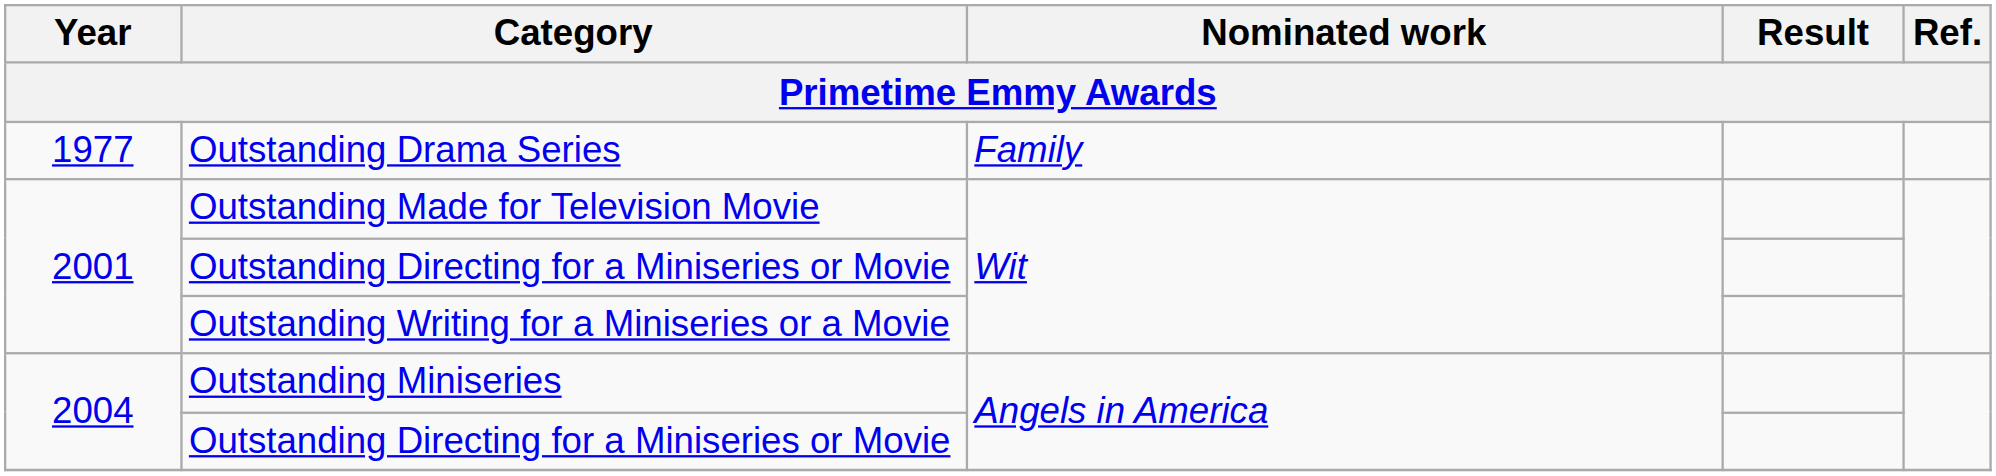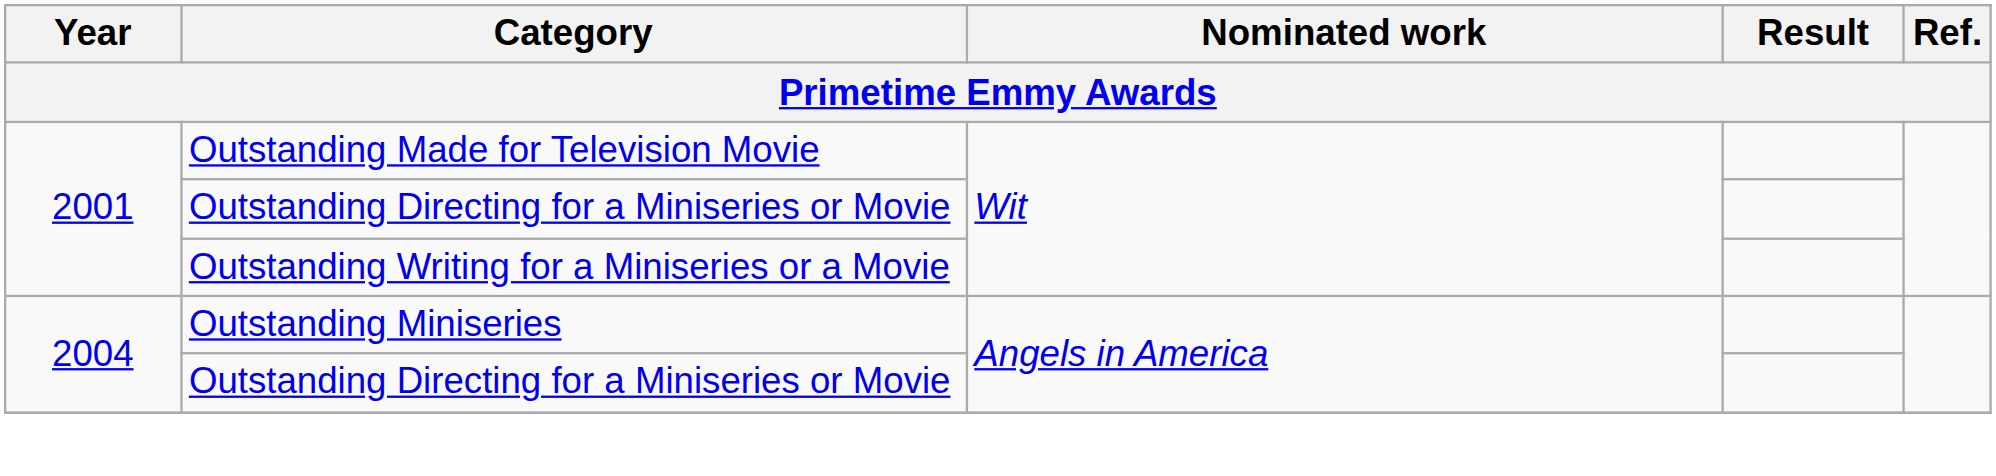 <table class=wikitable>
 <tr>
 <th scope="col" style="width:5em;">Year</th>
 <th scope="col" style="width:26em;">Category</th>
 <th scope="col" style="width:25em;">Nominated work</th>
 <th scope="col" style="width:5em;">Result</th>
 <th>Ref.</th>
 </tr>
 <tr>
 <th colspan=5><a href='#'>Primetime Emmy Awards</a></th>
-</tr>
-<tr>
-<td style="text-align:center;"><a href='#'>1977</a></td>
-<td><a href='#'>Outstanding Drama Series</a></td>
-<td><em><a href='#'>Family</a></em></td>
-<td></td>
-<td style="text-align:center;"></td>
 </tr>
 <tr>
 <td style="text-align:center;", rowspan=3><a href='#'>2001</a></td>
 <td><a href='#'>Outstanding Made for Television Movie</a></td>
 <td rowspan=3><em><a href='#'>Wit</a></em></td>
 <td></td>
 <td style="text-align:center;", rowspan=3></td>
 </tr>
 <tr>
 <td><a href='#'>Outstanding Directing for a Miniseries or Movie</a></td>
 <td></td>
 </tr>
 <tr>
 <td><a href='#'>Outstanding Writing for a Miniseries or a Movie</a></td>
 <td></td>
 </tr>
 <tr>
 <td style="text-align:center;", rowspan=2><a href='#'>2004</a></td>
 <td><a href='#'>Outstanding Miniseries</a></td>
 <td rowspan=2><em><a href='#'>Angels in America</a></em></td>
 <td></td>
 <td style="text-align:center;", rowspan=2></td>
 </tr>
 <tr>
 <td><a href='#'>Outstanding Directing for a Miniseries or Movie</a></td>
 <td></td>
 </tr>
 <tr>
 </tr>
 </table>
